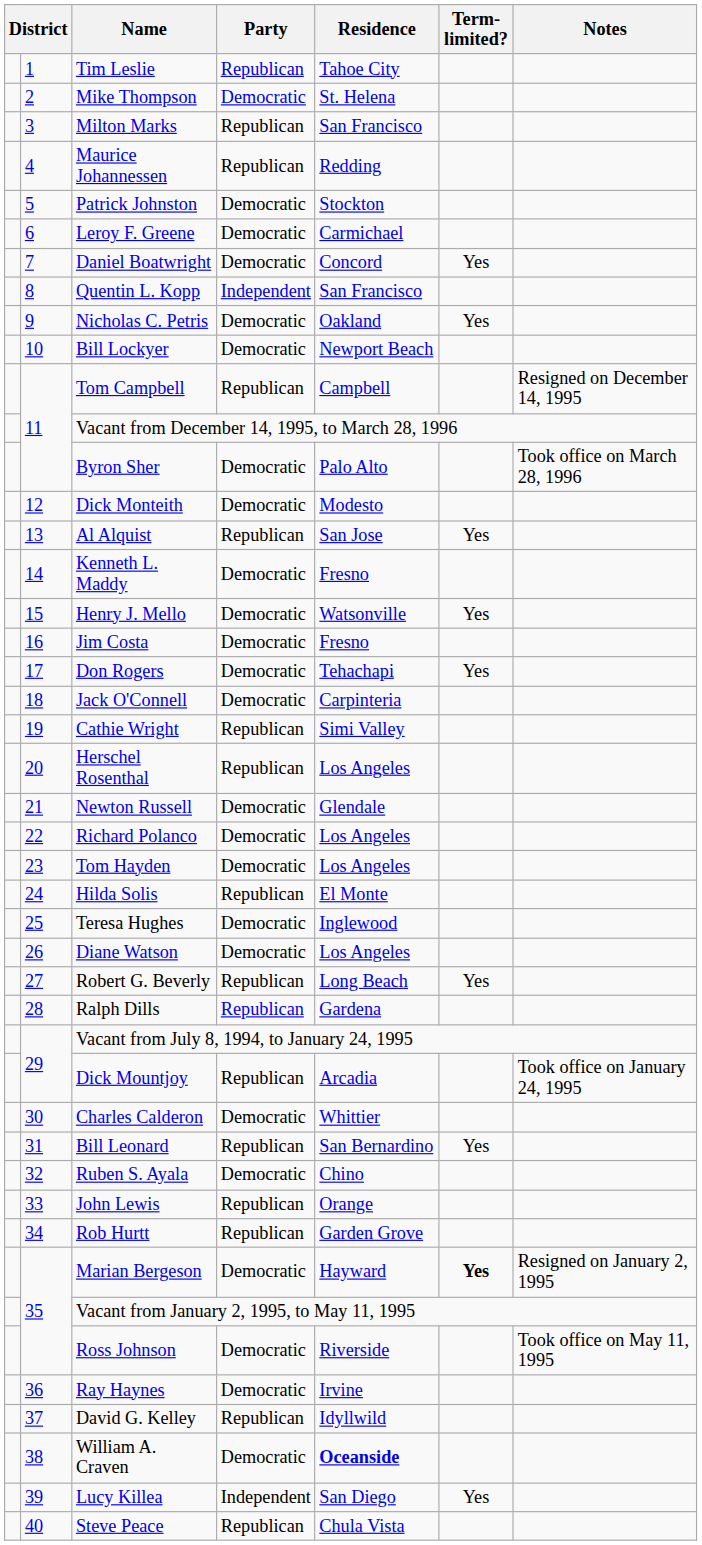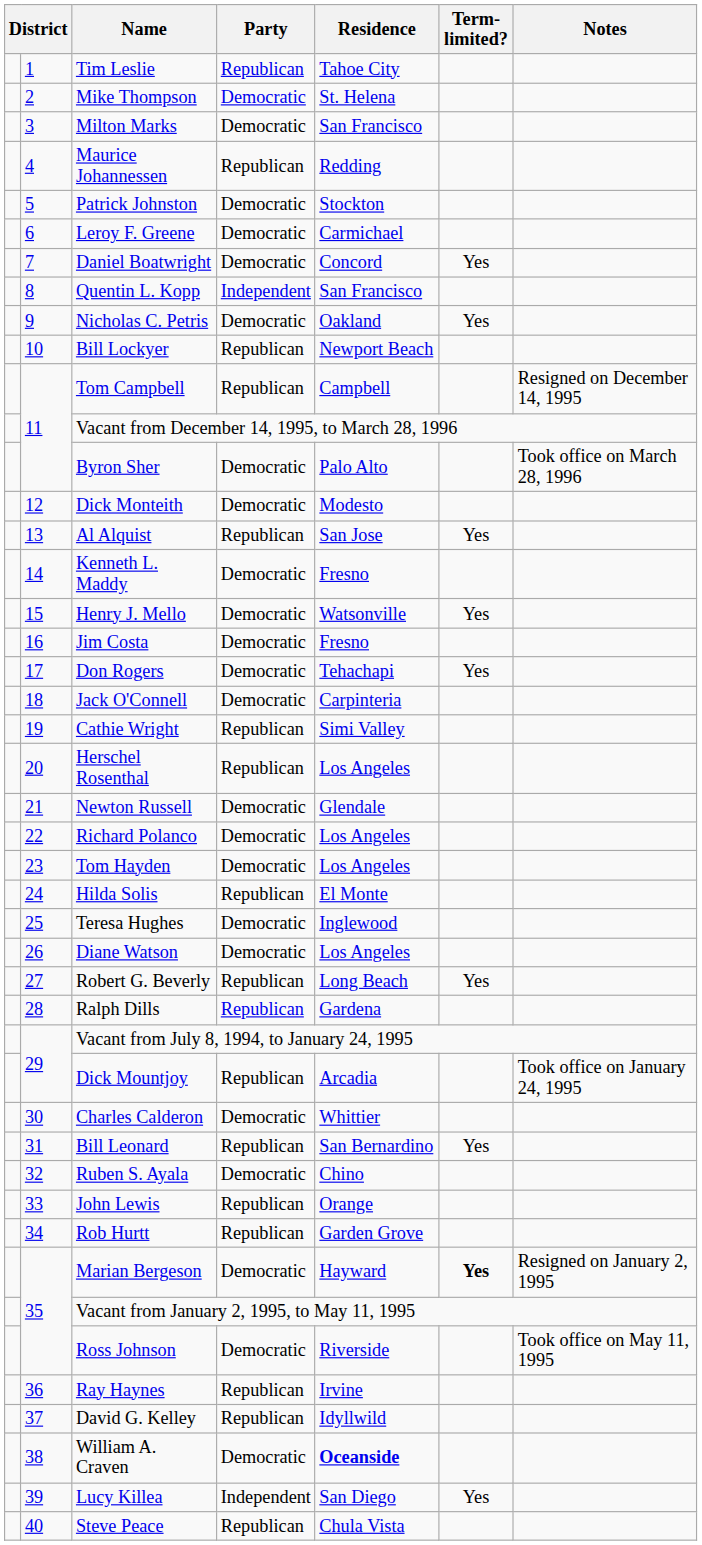 <table class="wikitable">
 <tr>
 <th scope="col" width="50" colspan="2">District</th>
 <th scope="col" width="150">Name</th>
 <th scope="col" width="70">Party</th>
 <th scope="col" width="120">Residence</th>
 <th scope="col" width="60">Term-limited?</th>
 <th scope="col" width="220">Notes</th>
 </tr>
 <tr>
 <td></td>
 <td><a href='#'>1</a></td>
 <td><a href='#'>Tim Leslie</a></td>
 <td><a href='#'>Republican</a></td>
 <td><a href='#'>Tahoe City</a></td>
 <td></td>
 <td></td>
 </tr>
 <tr>
 <td></td>
 <td><a href='#'>2</a></td>
 <td><a href='#'>Mike Thompson</a></td>
 <td><a href='#'>Democratic</a></td>
 <td><a href='#'>St. Helena</a></td>
 <td></td>
 <td></td>
 </tr>
 <tr>
 <td></td>
 <td><a href='#'>3</a></td>
 <td><a href='#'>Milton Marks</a></td>
-<td>Republican</td>
+<td>Democratic</td>
 <td><a href='#'>San Francisco</a></td>
 <td></td>
 <td></td>
 </tr>
 <tr>
 <td></td>
 <td><a href='#'>4</a></td>
 <td><a href='#'>Maurice Johannessen</a></td>
 <td>Republican</td>
 <td><a href='#'>Redding</a></td>
 <td></td>
 <td></td>
 </tr>
 <tr>
 <td></td>
 <td><a href='#'>5</a></td>
 <td><a href='#'>Patrick Johnston</a></td>
 <td>Democratic</td>
 <td><a href='#'>Stockton</a></td>
 <td></td>
 <td></td>
 </tr>
 <tr>
 <td></td>
 <td><a href='#'>6</a></td>
 <td><a href='#'>Leroy F. Greene</a></td>
 <td>Democratic</td>
 <td><a href='#'>Carmichael</a></td>
 <td></td>
 <td></td>
 </tr>
 <tr>
 <td></td>
 <td><a href='#'>7</a></td>
 <td><a href='#'>Daniel Boatwright</a></td>
 <td>Democratic</td>
 <td><a href='#'>Concord</a></td>
 <td style="text-align:center">Yes</td>
 <td></td>
 </tr>
 <tr>
 <td></td>
 <td><a href='#'>8</a></td>
 <td><a href='#'>Quentin L. Kopp</a></td>
 <td><a href='#'>Independent</a></td>
 <td><a href='#'>San Francisco</a></td>
 <td></td>
 <td></td>
 </tr>
 <tr>
 <td></td>
 <td><a href='#'>9</a></td>
 <td><a href='#'>Nicholas C. Petris</a></td>
 <td>Democratic</td>
 <td><a href='#'>Oakland</a></td>
 <td style="text-align:center">Yes</td>
 <td></td>
 </tr>
 <tr>
 <td></td>
 <td><a href='#'>10</a></td>
 <td><a href='#'>Bill Lockyer</a></td>
-<td>Democratic</td>
+<td>Republican</td>
 <td><a href='#'>Newport Beach</a></td>
 <td></td>
 <td></td>
 </tr>
 <tr>
 <td></td>
 <td rowspan="3"><a href='#'>11</a></td>
 <td><a href='#'>Tom Campbell</a></td>
 <td>Republican</td>
 <td><a href='#'>Campbell</a></td>
 <td></td>
 <td>Resigned on December 14, 1995</td>
 </tr>
 <tr>
 <td></td>
 <td colspan="5">Vacant from December 14, 1995, to March 28, 1996</td>
 </tr>
 <tr>
 <td></td>
 <td><a href='#'>Byron Sher</a></td>
 <td>Democratic</td>
 <td><a href='#'>Palo Alto</a></td>
 <td></td>
 <td>Took office on March 28, 1996</td>
 </tr>
 <tr>
 <td></td>
 <td><a href='#'>12</a></td>
 <td><a href='#'>Dick Monteith</a></td>
 <td>Democratic</td>
 <td><a href='#'>Modesto</a></td>
 <td></td>
 <td></td>
 </tr>
 <tr>
 <td></td>
 <td><a href='#'>13</a></td>
 <td><a href='#'>Al Alquist</a></td>
 <td>Republican</td>
 <td><a href='#'>San Jose</a></td>
 <td style="text-align:center">Yes</td>
 <td></td>
 </tr>
 <tr>
 <td></td>
 <td><a href='#'>14</a></td>
 <td><a href='#'>Kenneth L. Maddy</a></td>
 <td>Democratic</td>
 <td><a href='#'>Fresno</a></td>
 <td></td>
 <td></td>
 </tr>
 <tr>
 <td></td>
 <td><a href='#'>15</a></td>
 <td><a href='#'>Henry J. Mello</a></td>
 <td>Democratic</td>
 <td><a href='#'>Watsonville</a></td>
 <td style="text-align:center">Yes</td>
 <td></td>
 </tr>
 <tr>
 <td></td>
 <td><a href='#'>16</a></td>
 <td><a href='#'>Jim Costa</a></td>
 <td>Democratic</td>
 <td><a href='#'>Fresno</a></td>
 <td></td>
 <td></td>
 </tr>
 <tr>
 <td></td>
 <td><a href='#'>17</a></td>
 <td><a href='#'>Don Rogers</a></td>
 <td>Democratic</td>
 <td><a href='#'>Tehachapi</a></td>
 <td style="text-align:center">Yes</td>
 <td></td>
 </tr>
 <tr>
 <td></td>
 <td><a href='#'>18</a></td>
 <td><a href='#'>Jack O'Connell</a></td>
 <td>Democratic</td>
 <td><a href='#'>Carpinteria</a></td>
 <td></td>
 <td></td>
 </tr>
 <tr>
 <td></td>
 <td><a href='#'>19</a></td>
 <td><a href='#'>Cathie Wright</a></td>
 <td>Republican</td>
 <td><a href='#'>Simi Valley</a></td>
 <td></td>
 <td></td>
 </tr>
 <tr>
 <td></td>
 <td><a href='#'>20</a></td>
 <td><a href='#'>Herschel Rosenthal</a></td>
 <td>Republican</td>
 <td><a href='#'>Los Angeles</a></td>
 <td></td>
 <td></td>
 </tr>
 <tr>
 <td></td>
 <td><a href='#'>21</a></td>
 <td><a href='#'>Newton Russell</a></td>
 <td>Democratic</td>
 <td><a href='#'>Glendale</a></td>
 <td></td>
 <td></td>
 </tr>
 <tr>
 <td></td>
 <td><a href='#'>22</a></td>
 <td><a href='#'>Richard Polanco</a></td>
 <td>Democratic</td>
 <td><a href='#'>Los Angeles</a></td>
 <td></td>
 <td></td>
 </tr>
 <tr>
 <td></td>
 <td><a href='#'>23</a></td>
 <td><a href='#'>Tom Hayden</a></td>
 <td>Democratic</td>
 <td><a href='#'>Los Angeles</a></td>
 <td></td>
 <td></td>
 </tr>
 <tr>
 <td></td>
 <td><a href='#'>24</a></td>
 <td><a href='#'>Hilda Solis</a></td>
 <td>Republican</td>
 <td><a href='#'>El Monte</a></td>
 <td></td>
 <td></td>
 </tr>
 <tr>
 <td></td>
 <td><a href='#'>25</a></td>
 <td>Teresa Hughes</td>
 <td>Democratic</td>
 <td><a href='#'>Inglewood</a></td>
 <td></td>
 <td></td>
 </tr>
 <tr>
 <td></td>
 <td><a href='#'>26</a></td>
 <td><a href='#'>Diane Watson</a></td>
 <td>Democratic</td>
 <td><a href='#'>Los Angeles</a></td>
 <td></td>
 <td></td>
 </tr>
 <tr>
 <td></td>
 <td><a href='#'>27</a></td>
 <td>Robert G. Beverly</td>
 <td>Republican</td>
 <td><a href='#'>Long Beach</a></td>
 <td style="text-align:center">Yes</td>
 <td></td>
 </tr>
 <tr>
 <td></td>
 <td><a href='#'>28</a></td>
 <td>Ralph Dills</td>
 <td><a href='#'>Republican</a></td>
 <td><a href='#'>Gardena</a></td>
 <td></td>
 <td></td>
 </tr>
 <tr>
 <td></td>
 <td rowspan="2"><a href='#'>29</a></td>
 <td colspan="5">Vacant from July 8, 1994, to January 24, 1995</td>
 </tr>
 <tr>
 <td></td>
 <td><a href='#'>Dick Mountjoy</a></td>
 <td>Republican</td>
 <td><a href='#'>Arcadia</a></td>
 <td></td>
 <td>Took office on January 24, 1995</td>
 </tr>
 <tr>
 <td></td>
 <td><a href='#'>30</a></td>
 <td><a href='#'>Charles Calderon</a></td>
 <td>Democratic</td>
 <td><a href='#'>Whittier</a></td>
 <td></td>
 <td></td>
 </tr>
 <tr>
 <td></td>
 <td><a href='#'>31</a></td>
 <td><a href='#'>Bill Leonard</a></td>
 <td>Republican</td>
 <td><a href='#'>San Bernardino</a></td>
 <td style="text-align:center">Yes</td>
 <td></td>
 </tr>
 <tr>
 <td></td>
 <td><a href='#'>32</a></td>
 <td><a href='#'>Ruben S. Ayala</a></td>
 <td>Democratic</td>
 <td><a href='#'>Chino</a></td>
 <td></td>
 <td></td>
 </tr>
 <tr>
 <td></td>
 <td><a href='#'>33</a></td>
 <td><a href='#'>John Lewis</a></td>
 <td>Republican</td>
 <td><a href='#'>Orange</a></td>
 <td></td>
 <td></td>
 </tr>
 <tr>
 <td></td>
 <td><a href='#'>34</a></td>
 <td><a href='#'>Rob Hurtt</a></td>
 <td>Republican</td>
 <td><a href='#'>Garden Grove</a></td>
 <td></td>
 <td></td>
 </tr>
 <tr>
 <td></td>
 <td rowspan="3"><a href='#'>35</a></td>
 <td><a href='#'>Marian Bergeson</a></td>
 <td>Democratic</td>
 <td><a href='#'>Hayward</a></td>
 <td style="text-align:center"><strong>Yes</strong></td>
 <td>Resigned on January 2, 1995</td>
 </tr>
 <tr>
 <td></td>
 <td colspan="5">Vacant from January 2, 1995, to May 11, 1995</td>
 </tr>
 <tr>
 <td></td>
 <td><a href='#'>Ross Johnson</a></td>
 <td>Democratic</td>
 <td><a href='#'>Riverside</a></td>
 <td></td>
 <td>Took office on May 11, 1995</td>
 </tr>
 <tr>
 <td></td>
 <td><a href='#'>36</a></td>
 <td><a href='#'>Ray Haynes</a></td>
-<td>Democratic</td>
+<td>Republican</td>
 <td><a href='#'>Irvine</a></td>
 <td></td>
 <td></td>
 </tr>
 <tr>
 <td></td>
 <td><a href='#'>37</a></td>
 <td>David G. Kelley</td>
 <td>Republican</td>
 <td><a href='#'>Idyllwild</a></td>
 <td></td>
 <td></td>
 </tr>
 <tr>
 <td></td>
 <td><a href='#'>38</a></td>
 <td>William A. Craven</td>
 <td>Democratic</td>
 <td><strong><a href='#'>Oceanside</a></strong></td>
 <td></td>
 <td></td>
 </tr>
 <tr>
 <td></td>
 <td><a href='#'>39</a></td>
 <td><a href='#'>Lucy Killea</a></td>
 <td>Independent</td>
 <td><a href='#'>San Diego</a></td>
 <td style="text-align:center">Yes</td>
 <td></td>
 </tr>
 <tr>
 <td></td>
 <td><a href='#'>40</a></td>
 <td><a href='#'>Steve Peace</a></td>
 <td>Republican</td>
 <td><a href='#'>Chula Vista</a></td>
 <td></td>
 <td></td>
 </tr>
 </table>
